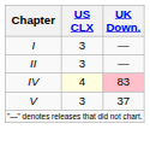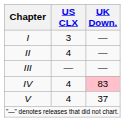 <table class="wikitable sortable plainrowheaders">
 <tr>
 <th scope="col">Chapter</th>
 <th scope="col" width=50><a href='#'>US<br>CLX</a></th>
 <th scope="col" width=50><a href='#'>UK<br>Down.</a></th>
 </tr>
 <tr>
 <td style="text-align:center;"><em>I</em></td>
 <td style="text-align:center;">3</td>
 <td style="text-align:center;">—</td>
 </tr>
 <tr>
 <td style="text-align:center;"><em>II</em></td>
-<td style="text-align:center;">3</td>
+<td style="text-align:center;">4</td>
+<td style="text-align:center;">—</td>
+</tr>
+<tr>
+<td style="text-align:center;"><em>III</em></td>
+<td style="text-align:center;">—</td>
 <td style="text-align:center;">—</td>
 </tr>
 <tr>
 <td style="text-align:center;"><em>IV</em></td>
-<td style="background: lightyellow; text-align:center;">4</td>
+<td style="text-align:center;">4</td>
 <td style="background: pink; text-align:center;">83</td>
 </tr>
 <tr>
 <td style="text-align:center;"><em>V</em></td>
-<td style="text-align:center;">3</td>
+<td style="text-align:center;">4</td>
 <td style="text-align:center;">37</td>
 </tr>
 <tr>
 <td colspan="3" align="center" style="font-size:8pt;">"—" denotes releases that did not chart.</td>
 </tr>
 </table>
